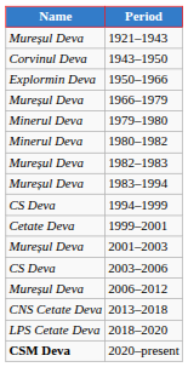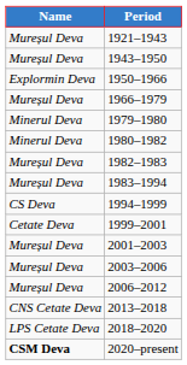 <table class="wikitable" style="text-align: left" align="right">
 <tr>
 <th style="background:#337cc9;color:#FFFFFF;border:1px solid #FF0000">Name</th>
 <th style="background:#337cc9;color:#FFFFFF;border:1px solid #FF0000">Period</th>
 </tr>
 <tr>
 <td align=left><em>Mureșul Deva</em></td>
 <td>1921–1943</td>
 </tr>
 <tr>
-<td align=left><em>Corvinul Deva</em></td>
+<td align=left><em>Mureșul Deva</em></td>
 <td>1943–1950</td>
 </tr>
 <tr>
 <td align=left><em>Explormin Deva</em></td>
 <td>1950–1966</td>
 </tr>
 <tr>
 <td align=left><em>Mureșul Deva</em></td>
 <td>1966–1979</td>
 </tr>
 <tr>
 <td align=left><em>Minerul Deva</em></td>
 <td>1979–1980</td>
 </tr>
 <tr>
 <td align=left><em>Minerul Deva</em></td>
 <td>1980–1982</td>
 </tr>
 <tr>
 <td align=left><em>Mureșul Deva</em></td>
 <td>1982–1983</td>
 </tr>
 <tr>
 <td align=left><em>Mureșul Deva</em></td>
 <td>1983–1994</td>
 </tr>
 <tr>
 <td align=left><em>CS Deva</em></td>
 <td>1994–1999</td>
 </tr>
 <tr>
 <td align=left><em>Cetate Deva</em></td>
 <td>1999–2001</td>
 </tr>
 <tr>
 <td align=left><em>Mureșul Deva</em></td>
 <td>2001–2003</td>
 </tr>
 <tr>
-<td align=left><em>CS Deva</em></td>
+<td align=left><em>Mureșul Deva</em></td>
 <td>2003–2006</td>
 </tr>
 <tr>
 <td align=left><em>Mureșul Deva</em></td>
 <td>2006–2012</td>
 </tr>
 <tr>
 <td align=left><em>CNS Cetate Deva</em></td>
 <td>2013–2018</td>
 </tr>
 <tr>
 <td align=left><em>LPS Cetate Deva</em></td>
 <td>2018–2020</td>
 </tr>
 <tr>
 <td align=left><strong>CSM Deva</strong></td>
 <td>2020–present</td>
 </tr>
 </table>
